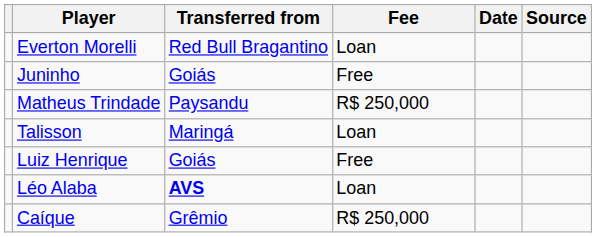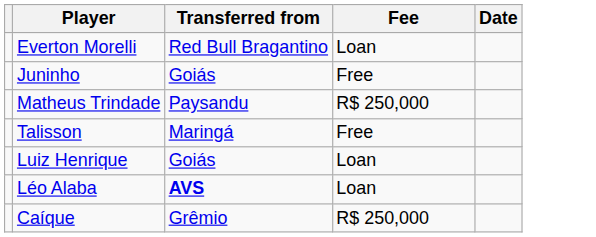 <table class="wikitable plainrowheaders sortable">
 <tr>
 <th></th>
 <th scope="col">Player</th>
 <th>Transferred from</th>
 <th style="width: 120px;">Fee</th>
 <th scope="col">Date</th>
-<th scope="col">Source</th>
 </tr>
 <tr>
 <td align="center"></td>
 <td> <a href='#'>Everton Morelli</a></td>
 <td> <a href='#'>Red Bull Bragantino</a></td>
 <td>Loan</td>
-<td></td>
 <td></td>
 </tr>
 <tr>
 <td align="center"></td>
 <td> <a href='#'>Juninho</a></td>
 <td> <a href='#'>Goiás</a></td>
 <td>Free</td>
 <td></td>
-<td></td>
 </tr>
 <tr>
 <td align="center"></td>
 <td> <a href='#'>Matheus Trindade</a></td>
 <td> <a href='#'>Paysandu</a></td>
 <td>R$ 250,000</td>
 <td></td>
-<td></td>
 </tr>
 <tr>
 <td align="center"></td>
 <td> <a href='#'>Talisson</a></td>
 <td> <a href='#'>Maringá</a></td>
-<td>Loan</td>
-<td></td>
+<td>Free</td>
 <td></td>
 </tr>
 <tr>
 <td align="center"></td>
 <td> <a href='#'>Luiz Henrique</a></td>
 <td> <a href='#'>Goiás</a></td>
-<td>Free</td>
-<td></td>
+<td>Loan</td>
 <td></td>
 </tr>
 <tr>
 <td align="center"></td>
 <td> <a href='#'>Léo Alaba</a></td>
 <td><strong> <a href='#'>AVS</a></strong></td>
 <td>Loan</td>
 <td></td>
-<td></td>
 </tr>
 <tr>
 <td align="center"></td>
 <td> <a href='#'>Caíque</a></td>
 <td> <a href='#'>Grêmio</a></td>
 <td>R$ 250,000</td>
 <td></td>
-<td></td>
 </tr>
 </table>
